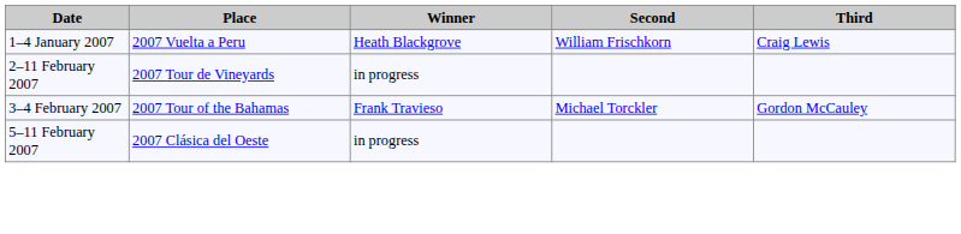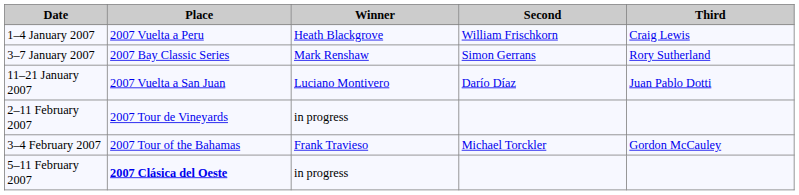 <table bgcolor="#f7f8ff" cellpadding="3" cellspacing="0" border="1" style="font-size: 95%; border: gray solid 1px; border-collapse: collapse;">
 <tr bgcolor="#CCCCCC">
 <td align="center" width="120"><strong>Date</strong></td>
 <td align="center" width="220"><strong>Place</strong></td>
 <td align="center" width="200"><strong>Winner</strong></td>
 <td align="center" width="200"><strong>Second</strong></td>
 <td align="center" width="200"><strong>Third</strong></td>
 </tr>
 <tr align="left">
 <td>1–4 January 2007</td>
 <td> <a href='#'>2007 Vuelta a Peru</a></td>
 <td> <a href='#'>Heath Blackgrove</a></td>
 <td> <a href='#'>William Frischkorn</a></td>
 <td> <a href='#'>Craig Lewis</a></td>
+</tr>
+<tr align="left">
+<td>3–7 January 2007</td>
+<td> <a href='#'>2007 Bay Classic Series</a></td>
+<td> <a href='#'>Mark Renshaw</a></td>
+<td> <a href='#'>Simon Gerrans</a></td>
+<td> <a href='#'>Rory Sutherland</a></td>
+</tr>
+<tr align="left">
+<td>11–21 January 2007</td>
+<td> <a href='#'>2007 Vuelta a San Juan</a></td>
+<td> <a href='#'>Luciano Montivero</a></td>
+<td> <a href='#'>Darío Díaz</a></td>
+<td> <a href='#'>Juan Pablo Dotti</a></td>
 </tr>
 <tr align="left">
 <td>2–11 February 2007</td>
 <td> <a href='#'>2007 Tour de Vineyards</a></td>
 <td>in progress</td>
 <td></td>
 <td></td>
 </tr>
 <tr align="left">
 <td>3–4 February 2007</td>
 <td> <a href='#'>2007 Tour of the Bahamas</a></td>
 <td> <a href='#'>Frank Travieso</a></td>
 <td> <a href='#'>Michael Torckler</a></td>
 <td> <a href='#'>Gordon McCauley</a></td>
 </tr>
 <tr align="left">
 <td>5–11 February 2007</td>
-<td> <a href='#'>2007 Clásica del Oeste</a></td>
+<td><strong> <a href='#'>2007 Clásica del Oeste</a></strong></td>
 <td>in progress</td>
 <td></td>
 <td></td>
 </tr>
 </table>
